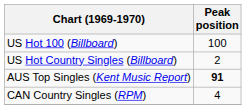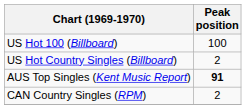 <table class="wikitable sortable">
 <tr>
 <th align="left">Chart (1969-1970)</th>
 <th align="center">Peak<br>position</th>
 </tr>
 <tr>
 <td align="left">US <a href='#'>Hot 100</a> (<em><a href='#'>Billboard</a></em>)</td>
 <td align="center">100</td>
 </tr>
 <tr>
 <td align="left">US <a href='#'>Hot Country Singles</a> (<em><a href='#'>Billboard</a></em>)</td>
 <td align="center">2</td>
 </tr>
 <tr>
 <td align="left">AUS Top Singles (<em><a href='#'>Kent Music Report</a></em>)</td>
 <td align="center"><strong>91</strong></td>
 </tr>
 <tr>
 <td align="left">CAN Country Singles (<em><a href='#'>RPM</a></em>)</td>
-<td align="center">4</td>
+<td align="center">2</td>
 </tr>
 <tr>
 </tr>
 </table>
